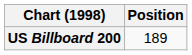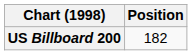 <table class="wikitable plainrowheaders" style="text-align:center;">
 <tr>
 <th scope="col">Chart (1998)</th>
 <th scope="col">Position</th>
 </tr>
 <tr>
 <th scope="row">US <em>Billboard</em> 200</th>
-<td>189</td>
+<td>182</td>
 </tr>
 </table>
